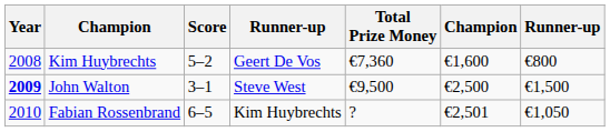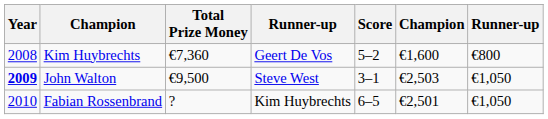 <table class="wikitable">
 <tr>
 <th>Year</th>
 <th>Champion</th>
+<th>Total<br>Prize Money</th>
+<th>Runner-up</th>
 <th>Score</th>
-<th>Runner-up</th>
-<th>Total<br>Prize Money</th>
 <th>Champion</th>
 <th>Runner-up</th>
 </tr>
 <tr>
 <td><a href='#'>2008</a></td>
 <td> <a href='#'>Kim Huybrechts</a></td>
+<td>€7,360</td>
+<td> <a href='#'>Geert De Vos</a></td>
 <td>5–2</td>
-<td> <a href='#'>Geert De Vos</a></td>
-<td>€7,360</td>
 <td>€1,600</td>
 <td>€800</td>
 </tr>
 <tr>
 <td><strong><a href='#'>2009</a></strong></td>
 <td> <a href='#'>John Walton</a></td>
+<td>€9,500</td>
+<td> <a href='#'>Steve West</a></td>
 <td>3–1</td>
-<td> <a href='#'>Steve West</a></td>
-<td>€9,500</td>
-<td>€2,500</td>
-<td>€1,500</td>
+<td>€2,503</td>
+<td>€1,050</td>
 </tr>
 <tr>
 <td><a href='#'>2010</a></td>
 <td> <a href='#'>Fabian Rossenbrand</a></td>
+<td>?</td>
+<td> Kim Huybrechts</td>
 <td>6–5</td>
-<td> Kim Huybrechts</td>
-<td>?</td>
 <td>€2,501</td>
 <td>€1,050</td>
 </tr>
 </table>
